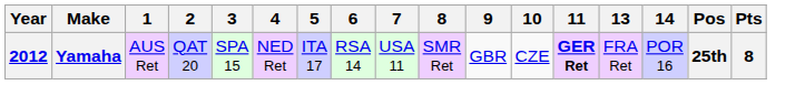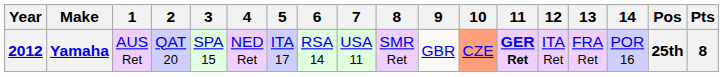 <table class="wikitable" style="text-align:center; font-size:90%">
 <tr>
 <th>Year</th>
 <th>Make</th>
 <th>1</th>
 <th>2</th>
 <th>3</th>
 <th>4</th>
 <th>5</th>
 <th>6</th>
 <th>7</th>
 <th>8</th>
 <th>9</th>
 <th>10</th>
 <th>11</th>
+<th>12</th>
 <th>13</th>
 <th>14</th>
 <th>Pos</th>
 <th>Pts</th>
 </tr>
 <tr>
 <th><a href='#'>2012</a></th>
 <th><a href='#'>Yamaha</a></th>
 <td style="background:#EFCFFF;"><a href='#'>AUS</a><br><small>Ret</small></td>
 <td style="background:#CFCFFF;"><a href='#'>QAT</a><br><small>20</small></td>
 <td style="background:#DFFFDF;"><a href='#'>SPA</a><br><small>15</small></td>
 <td style="background:#EFCFFF;"><a href='#'>NED</a><br><small>Ret</small></td>
 <td style="background:#CFCFFF;"><a href='#'>ITA</a><br><small>17</small></td>
 <td style="background:#DFFFDF;"><a href='#'>RSA</a><br><small>14</small></td>
 <td style="background:#DFFFDF;"><a href='#'>USA</a><br><small>11</small></td>
 <td style="background:#EFCFFF;"><a href='#'>SMR</a><br><small>Ret</small></td>
 <td><a href='#'>GBR</a></td>
-<td><a href='#'>CZE</a></td>
+<td style="background: lightsalmon;"><a href='#'>CZE</a></td>
 <td style="background:#EFCFFF;"><strong><a href='#'>GER</a><br><small>Ret</small></strong></td>
+<td style="background:#EFCFFF;"><a href='#'>ITA</a><br><small>Ret</small></td>
 <td style="background:#EFCFFF;"><a href='#'>FRA</a><br><small>Ret</small></td>
 <td style="background:#CFCFFF;"><a href='#'>POR</a><br><small>16</small></td>
 <th>25th</th>
 <th>8</th>
 </tr>
 </table>
